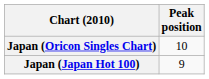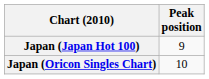 <table class="wikitable sortable plainrowheaders" style="text-align:center">
 <tr>
 <th scope="col">Chart (2010)</th>
 <th scope="col">Peak<br> position</th>
 </tr>
 <tr>
+<th scope="row">Japan (<a href='#'>Japan Hot 100</a>)</th>
+<td>9</td>
+</tr>
+<tr>
 <th scope="row">Japan (<a href='#'>Oricon Singles Chart</a>)</th>
 <td>10</td>
 </tr>
-<tr>
-<th scope="row">Japan (<a href='#'>Japan Hot 100</a>)</th>
-<td>9</td>
-</tr>
 </table>
